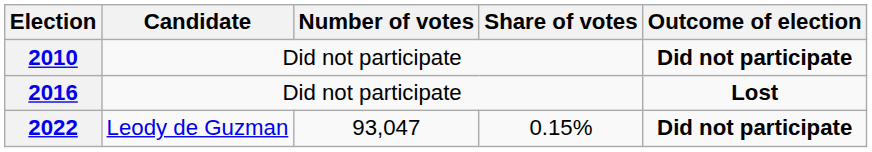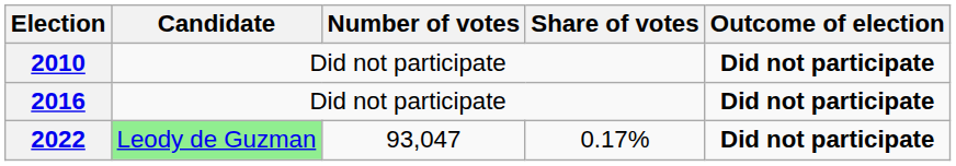 <table class="sortable wikitable" style="text-align:center">
 <tr>
 <th>Election</th>
 <th>Candidate</th>
 <th>Number of votes</th>
 <th>Share of votes</th>
 <th>Outcome of election</th>
 </tr>
 <tr>
 <th><a href='#'>2010</a></th>
 <td colspan="3">Did not participate</td>
 <td><strong>Did not participate</strong></td>
 </tr>
 <tr>
 <th><a href='#'>2016</a></th>
 <td colspan="3">Did not participate</td>
-<td><strong>Lost</strong></td>
+<td><strong>Did not participate</strong></td>
 </tr>
 <tr>
 <th><a href='#'>2022</a></th>
-<td><a href='#'>Leody de Guzman</a></td>
+<td style="background: lightgreen;"><a href='#'>Leody de Guzman</a></td>
 <td>93,047</td>
-<td>0.15%</td>
+<td>0.17%</td>
 <td><strong>Did not participate</strong></td>
 </tr>
 </table>
